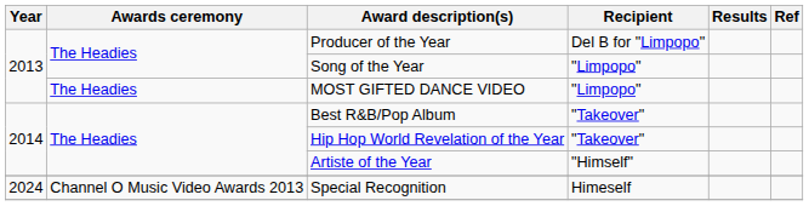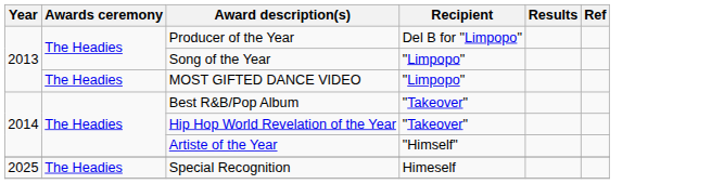 <table class="wikitable">
 <tr>
 <th>Year</th>
 <th>Awards ceremony</th>
 <th>Award description(s)</th>
 <th>Recipient</th>
 <th>Results</th>
 <th>Ref</th>
 </tr>
 <tr>
 <td rowspan="3">2013</td>
 <td rowspan="2"><a href='#'>The Headies</a></td>
 <td>Producer of the Year</td>
 <td>Del B for "<a href='#'>Limpopo</a>"</td>
 <td></td>
 <td></td>
 </tr>
 <tr>
 <td>Song of the Year</td>
 <td>"<a href='#'>Limpopo</a>"</td>
 <td></td>
 <td></td>
 </tr>
 <tr>
 <td><a href='#'>The Headies</a></td>
 <td>MOST GIFTED DANCE VIDEO</td>
 <td>"<a href='#'>Limpopo</a>"</td>
 <td></td>
 <td></td>
 </tr>
 <tr>
 <td rowspan="3">2014</td>
 <td rowspan="3"><a href='#'>The Headies</a></td>
 <td>Best R&B/Pop Album</td>
 <td>"<a href='#'>Takeover</a>"</td>
 <td></td>
 <td></td>
 </tr>
 <tr>
 <td><a href='#'>Hip Hop World Revelation of the Year</a></td>
 <td>"<a href='#'>Takeover</a>"</td>
 <td></td>
 <td></td>
 </tr>
 <tr>
 <td><a href='#'>Artiste of the Year</a></td>
 <td>"Himself"</td>
 <td></td>
 <td></td>
 </tr>
 <tr>
 </tr>
 <tr>
-<td>2024</td>
-<td>Channel O Music Video Awards 2013</td>
+<td>2025</td>
+<td><a href='#'>The Headies</a></td>
 <td>Special Recognition</td>
 <td>Himeself</td>
 <td></td>
 <td></td>
 </tr>
 <tr>
 </tr>
 </table>
